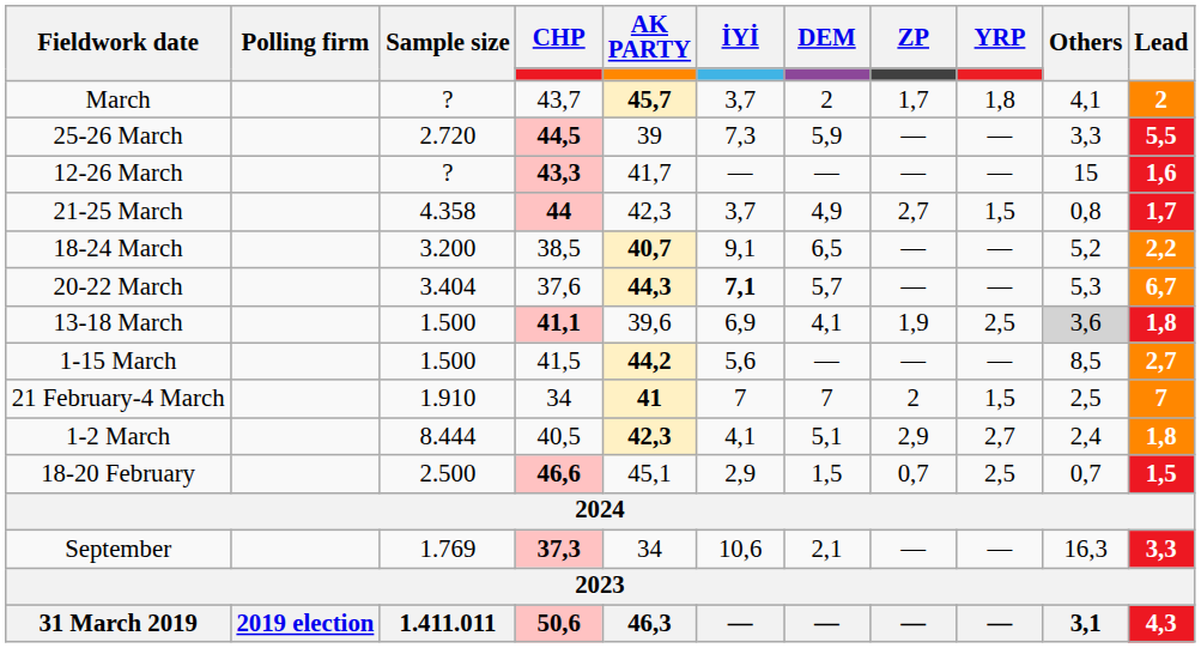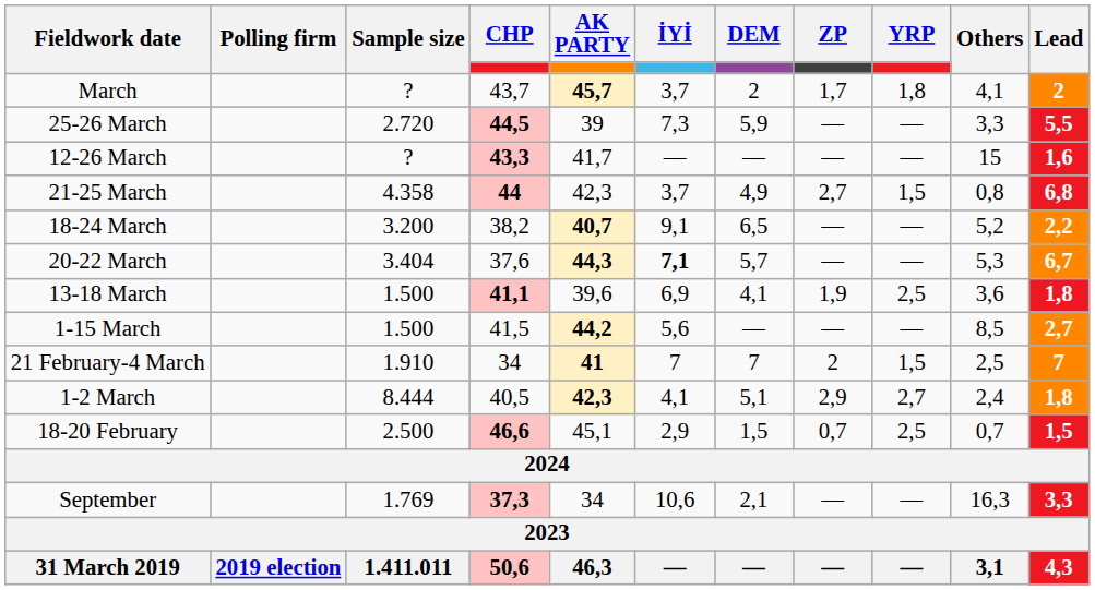 <table class="wikitable mw-collapsible" style="text-align:center; font-size:85%; line-height:14px;">
 <tr>
 <th rowspan="2">Fieldwork date</th>
 <th rowspan="2">Polling firm</th>
 <th rowspan="2">Sample size</th>
 <th style="width:3em;"><a href='#'>CHP</a></th>
 <th style="width:3em;"><a href='#'>AK PARTY</a></th>
 <th style="width:3em;"><a href='#'>İYİ</a></th>
 <th style="width:3em;"><a href='#'>DEM</a></th>
 <th style="width:3em;"><a href='#'>ZP</a></th>
 <th style="width:3em;"><a href='#'>YRP</a></th>
 <th rowspan="2">Others</th>
 <th rowspan="2">Lead</th>
 </tr>
 <tr>
 <th style="background:#ED1822;"></th>
 <th style="background:#ff8700;"></th>
 <th style="background:#40B4E5;"></th>
 <th style="background:#8C4799;"></th>
 <th style="background:#404040;"></th>
 <th style="background:#ED1D24;"></th>
 </tr>
 <tr>
 <td>March</td>
 <td></td>
 <td>?</td>
 <td>43,7</td>
 <td style="background:#FFF1C4"><strong>45,7</strong></td>
 <td>3,7</td>
 <td>2</td>
 <td>1,7</td>
 <td>1,8</td>
 <td>4,1</td>
 <th style="background:#ff8700; color:white;">2</th>
 </tr>
 <tr>
 <td>25-26 March</td>
 <td></td>
 <td>2.720</td>
 <td style="background:#FFC2C2"><strong>44,5</strong></td>
 <td>39</td>
 <td>7,3</td>
 <td>5,9</td>
 <td>—</td>
 <td>—</td>
 <td>3,3</td>
 <th style="background:#ED1822; color:white;">5,5</th>
 </tr>
 <tr>
 <td>12-26 March</td>
 <td></td>
 <td>?</td>
 <td style="background:#FFC2C2"><strong>43,3</strong></td>
 <td>41,7</td>
 <td>—</td>
 <td>—</td>
 <td>—</td>
 <td>—</td>
 <td>15</td>
 <th style="background:#ED1822; color:white;">1,6</th>
 </tr>
 <tr>
 <td>21-25 March</td>
 <td></td>
 <td>4.358</td>
 <td style="background:#FFC2C2"><strong>44</strong></td>
 <td>42,3</td>
 <td>3,7</td>
 <td>4,9</td>
 <td>2,7</td>
 <td>1,5</td>
 <td>0,8</td>
-<th style="background:#ED1822; color:white;">1,7</th>
+<th style="background:#ED1822; color:white;">6,8</th>
 </tr>
 <tr>
 <td>18-24 March</td>
 <td></td>
 <td>3.200</td>
-<td>38,5</td>
+<td>38,2</td>
 <td style="background:#FFF1C4"><strong>40,7</strong></td>
 <td>9,1</td>
 <td>6,5</td>
 <td>—</td>
 <td>—</td>
 <td>5,2</td>
 <th style="background:#ff8700; color:white;">2,2</th>
 </tr>
 <tr>
 <td>20-22 March</td>
 <td></td>
 <td>3.404</td>
 <td>37,6</td>
 <td style="background:#FFF1C4"><strong>44,3</strong></td>
 <td><strong>7,1</strong></td>
 <td>5,7</td>
 <td>—</td>
 <td>—</td>
 <td>5,3</td>
 <th style="background:#ff8700; color:white;">6,7</th>
 </tr>
 <tr>
 <td>13-18 March</td>
 <td></td>
 <td>1.500</td>
 <td style="background:#FFC2C2"><strong>41,1</strong></td>
 <td>39,6</td>
 <td>6,9</td>
 <td>4,1</td>
 <td>1,9</td>
 <td>2,5</td>
-<td style="background: lightgrey;">3,6</td>
+<td>3,6</td>
 <th style="background:#ED1822; color:white;">1,8</th>
 </tr>
 <tr>
 <td>1-15 March</td>
 <td></td>
 <td>1.500</td>
 <td>41,5</td>
 <td style="background:#FFF1C4"><strong>44,2</strong></td>
 <td>5,6</td>
 <td>—</td>
 <td>—</td>
 <td>—</td>
 <td>8,5</td>
 <th style="background:#ff8700; color:white;">2,7</th>
 </tr>
 <tr>
 <td>21 February-4 March</td>
 <td></td>
 <td>1.910</td>
 <td>34</td>
 <td style="background:#FFF1C4"><strong>41</strong></td>
 <td>7</td>
 <td>7</td>
 <td>2</td>
 <td>1,5</td>
 <td>2,5</td>
 <th style="background:#ff8700; color:white;">7</th>
 </tr>
 <tr>
 <td>1-2 March</td>
 <td></td>
 <td>8.444</td>
 <td>40,5</td>
 <td style="background:#FFF1C4"><strong>42,3</strong></td>
 <td>4,1</td>
 <td>5,1</td>
 <td>2,9</td>
 <td>2,7</td>
 <td>2,4</td>
 <th style="background:#ff8700; color:white;">1,8</th>
 </tr>
 <tr>
 <td>18-20 February</td>
 <td></td>
 <td>2.500</td>
 <td style="background:#FFC2C2"><strong>46,6</strong></td>
 <td>45,1</td>
 <td>2,9</td>
 <td>1,5</td>
 <td>0,7</td>
 <td>2,5</td>
 <td>0,7</td>
 <th style="background:#ED1822; color:white;">1,5</th>
 </tr>
 <tr>
 <th colspan="11">2024</th>
 </tr>
 <tr>
 <td>September</td>
 <td></td>
 <td>1.769</td>
 <td style="background:#FFC2C2"><strong>37,3</strong></td>
 <td>34</td>
 <td>10,6</td>
 <td>2,1</td>
 <td>—</td>
 <td>—</td>
 <td>16,3</td>
 <th style="background:#ED1822; color:white;">3,3</th>
 </tr>
 <tr>
 <th colspan="11">2023</th>
 </tr>
 <tr>
 <th>31 March 2019</th>
 <th><a href='#'>2019 election</a></th>
 <th>1.411.011</th>
 <th style="background:#FFC2C2"><strong>50,6</strong></th>
 <th>46,3</th>
 <th>—</th>
 <th>—</th>
 <th>—</th>
 <th>—</th>
 <th>3,1</th>
 <th style="background:#ED1822; color:white;">4,3</th>
 </tr>
 </table>
